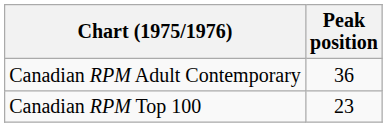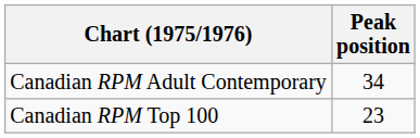 <table class="wikitable">
 <tr>
 <th align="left">Chart (1975/1976)</th>
 <th align="left">Peak<br>position</th>
 </tr>
 <tr>
 <td>Canadian <em>RPM</em> Adult Contemporary</td>
-<td style="text-align:center;">36</td>
+<td style="text-align:center;">34</td>
 </tr>
 <tr>
 <td>Canadian <em>RPM</em> Top 100</td>
 <td style="text-align:center;">23</td>
 </tr>
 </table>
